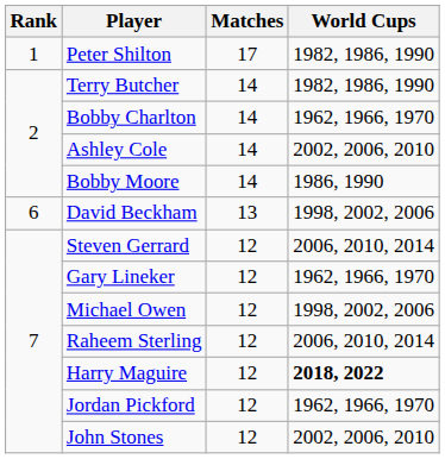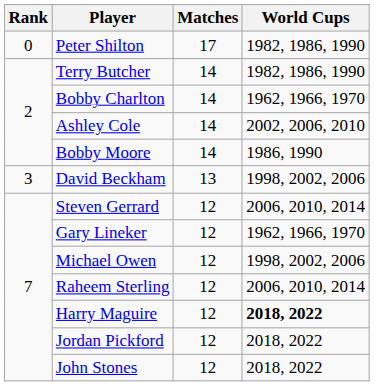 <table class="wikitable sortable">
 <tr>
 <th>Rank</th>
 <th>Player</th>
 <th>Matches</th>
 <th>World Cups</th>
 </tr>
 <tr>
-<td align=center>1</td>
+<td align=center>0</td>
 <td><a href='#'>Peter Shilton</a></td>
 <td align=center>17</td>
 <td>1982, 1986, 1990</td>
 </tr>
 <tr>
 <td rowspan=4 align=center>2</td>
 <td><a href='#'>Terry Butcher</a></td>
 <td align=center>14</td>
 <td>1982, 1986, 1990</td>
 </tr>
 <tr>
 <td><a href='#'>Bobby Charlton</a></td>
 <td align=center>14</td>
 <td>1962, 1966, 1970</td>
 </tr>
 <tr>
 <td><a href='#'>Ashley Cole</a></td>
 <td align=center>14</td>
 <td>2002, 2006, 2010</td>
 </tr>
 <tr>
 <td><a href='#'>Bobby Moore</a></td>
 <td align=center>14</td>
 <td>1986, 1990</td>
 </tr>
 <tr>
-<td align=center>6</td>
+<td align=center>3</td>
 <td><a href='#'>David Beckham</a></td>
 <td align=center>13</td>
 <td>1998, 2002, 2006</td>
 </tr>
 <tr>
 <td rowspan=7 align=center>7</td>
 <td><a href='#'>Steven Gerrard</a></td>
 <td align=center>12</td>
 <td>2006, 2010, 2014</td>
 </tr>
 <tr>
 <td><a href='#'>Gary Lineker</a></td>
 <td align=center>12</td>
 <td>1962, 1966, 1970</td>
 </tr>
 <tr>
 <td><a href='#'>Michael Owen</a></td>
 <td align=center>12</td>
 <td>1998, 2002, 2006</td>
 </tr>
 <tr>
 <td><a href='#'>Raheem Sterling</a></td>
 <td align=center>12</td>
 <td>2006, 2010, 2014</td>
 </tr>
 <tr>
 <td><a href='#'>Harry Maguire</a></td>
 <td align=center>12</td>
 <td><strong>2018, 2022</strong></td>
 </tr>
 <tr>
 <td><a href='#'>Jordan Pickford</a></td>
 <td align=center>12</td>
-<td>1962, 1966, 1970</td>
+<td>2018, 2022</td>
 </tr>
 <tr>
 <td><a href='#'>John Stones</a></td>
 <td align=center>12</td>
-<td>2002, 2006, 2010</td>
+<td>2018, 2022</td>
 </tr>
 </table>
